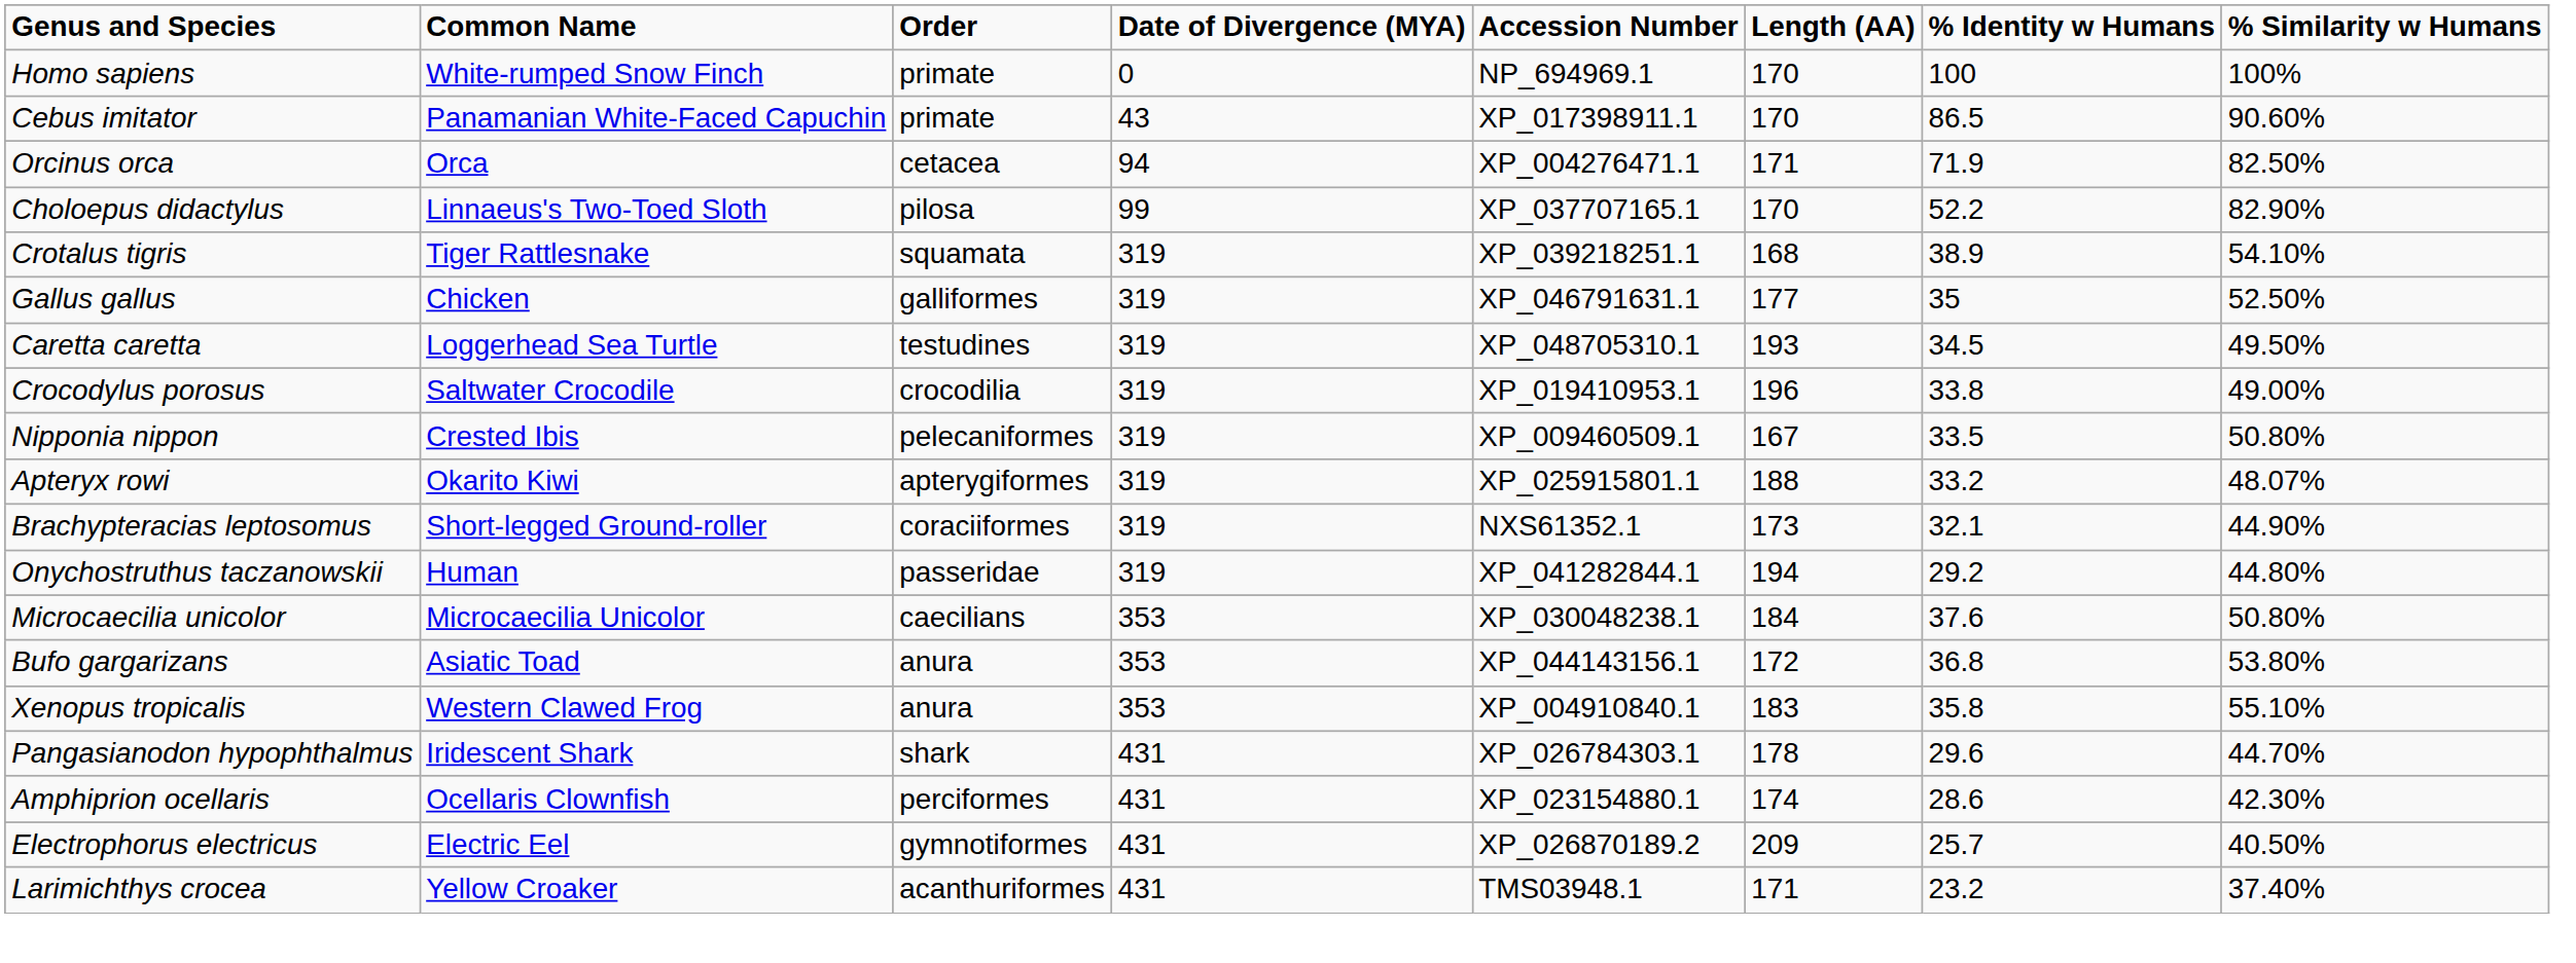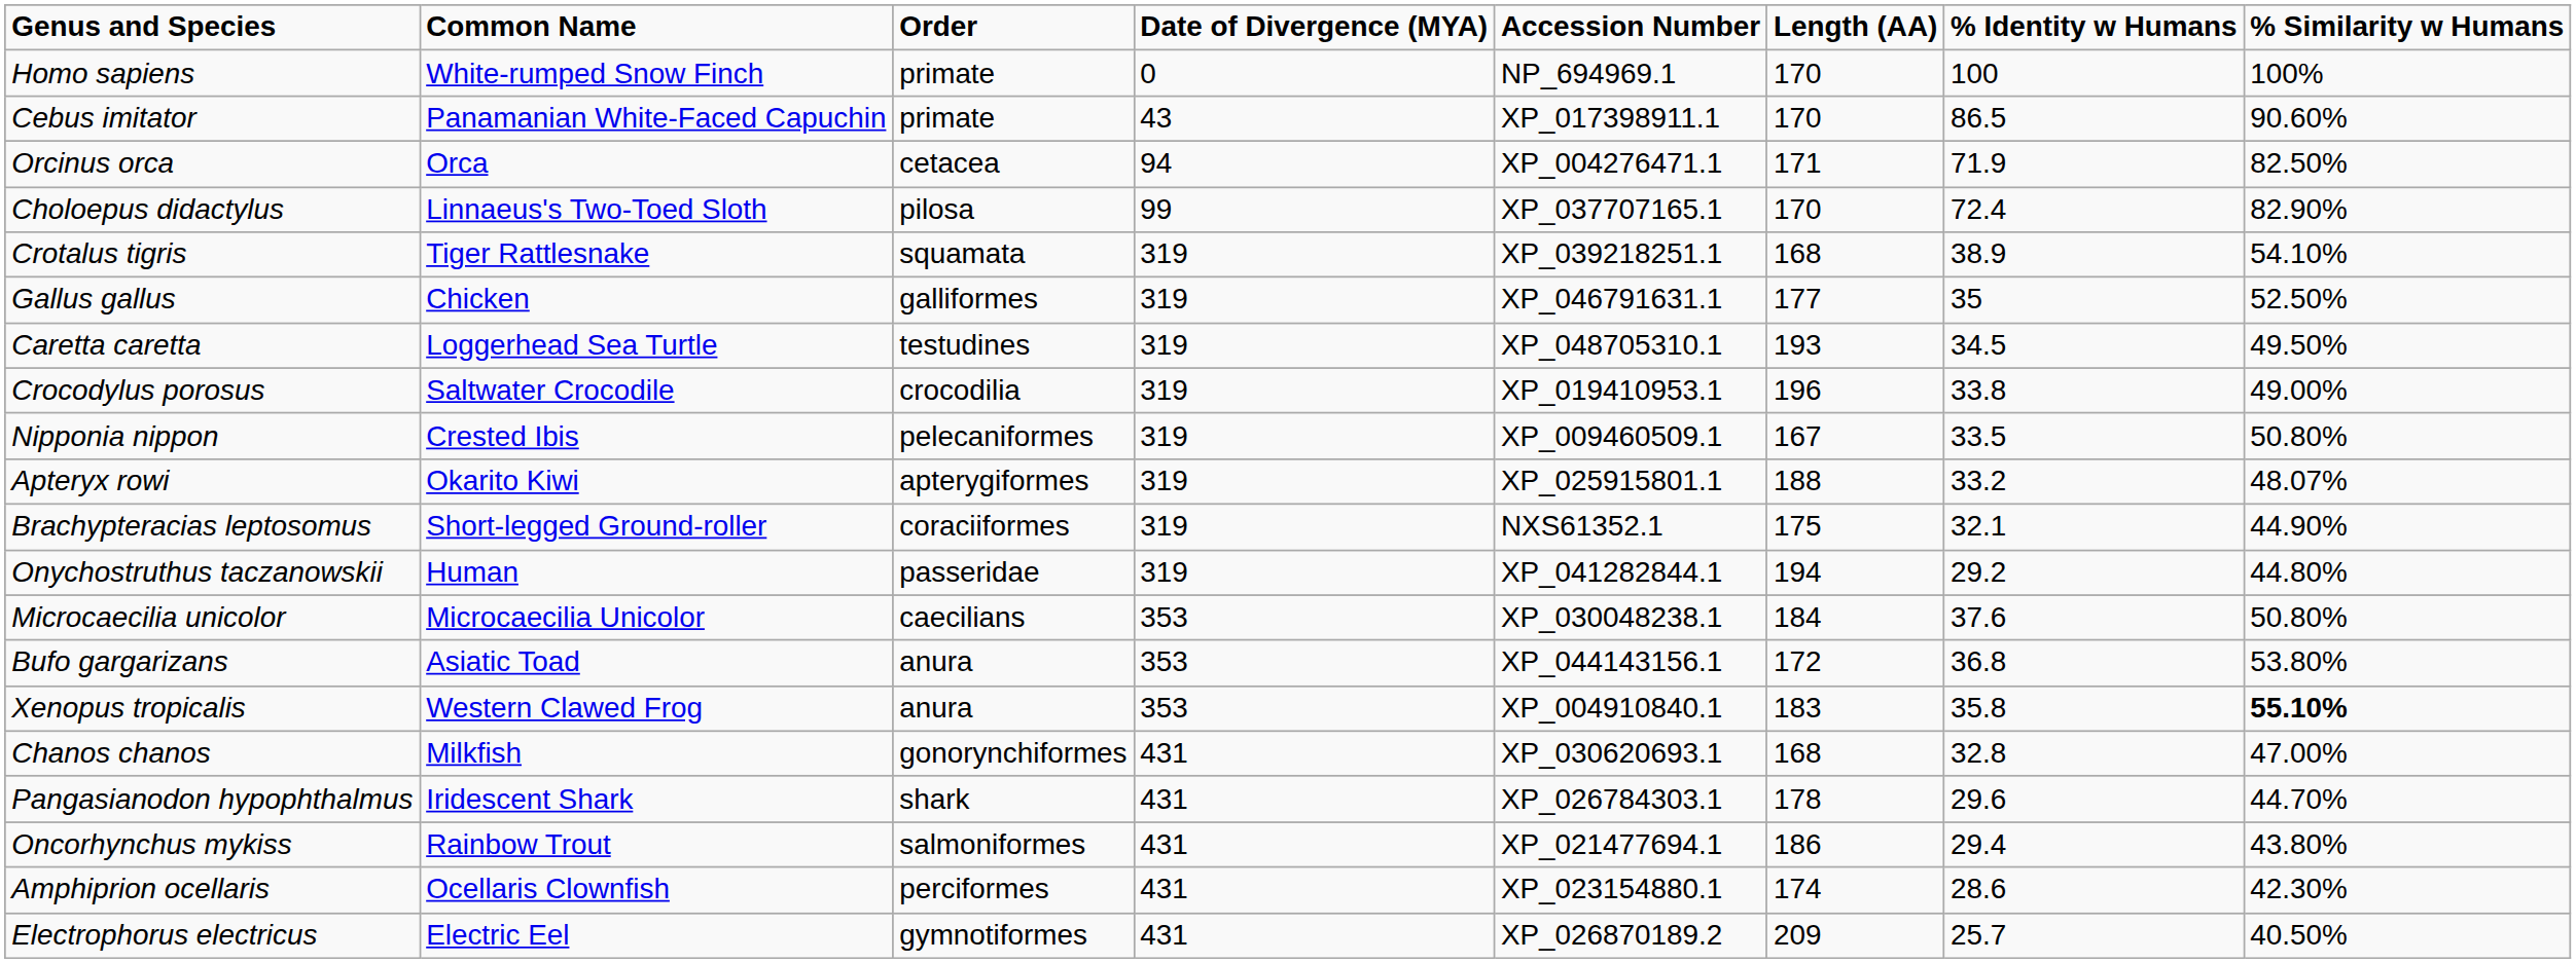 <table class="wikitable">
 <tr>
 <td><strong>Genus and Species</strong></td>
 <td><strong>Common Name</strong></td>
 <td><strong>Order</strong></td>
 <td><strong>Date of Divergence (MYA)</strong></td>
 <td><strong>Accession Number</strong></td>
 <td><strong>Length (AA)</strong></td>
 <td><strong>% Identity w Humans</strong></td>
 <td><strong>% Similarity w Humans</strong></td>
 </tr>
 <tr>
 <td><em>Homo sapiens</em></td>
 <td><a href='#'>White-rumped Snow Finch</a></td>
 <td>primate</td>
 <td>0</td>
 <td>NP_694969.1</td>
 <td>170</td>
 <td>100</td>
 <td>100%</td>
 </tr>
 <tr>
 <td><em>Cebus imitator</em></td>
 <td><a href='#'>Panamanian White-Faced Capuchin</a></td>
 <td>primate</td>
 <td>43</td>
 <td>XP_017398911.1</td>
 <td>170</td>
 <td>86.5</td>
 <td>90.60%</td>
 </tr>
 <tr>
 <td><em>Orcinus orca</em></td>
 <td><a href='#'>Orca</a></td>
 <td>cetacea</td>
 <td>94</td>
 <td>XP_004276471.1</td>
 <td>171</td>
 <td>71.9</td>
 <td>82.50%</td>
 </tr>
 <tr>
 <td><em>Choloepus didactylus</em></td>
 <td><a href='#'>Linnaeus's Two-Toed Sloth</a></td>
 <td>pilosa</td>
 <td>99</td>
 <td>XP_037707165.1</td>
 <td>170</td>
-<td>52.2</td>
+<td>72.4</td>
 <td>82.90%</td>
 </tr>
 <tr>
 <td><em>Crotalus tigris</em></td>
 <td><a href='#'>Tiger Rattlesnake</a></td>
 <td>squamata</td>
 <td>319</td>
 <td>XP_039218251.1</td>
 <td>168</td>
 <td>38.9</td>
 <td>54.10%</td>
 </tr>
 <tr>
 <td><em>Gallus gallus</em></td>
 <td><a href='#'>Chicken</a></td>
 <td>galliformes</td>
 <td>319</td>
 <td>XP_046791631.1</td>
 <td>177</td>
 <td>35</td>
 <td>52.50%</td>
 </tr>
 <tr>
 <td><em>Caretta caretta</em></td>
 <td><a href='#'>Loggerhead Sea Turtle</a></td>
 <td>testudines</td>
 <td>319</td>
 <td>XP_048705310.1</td>
 <td>193</td>
 <td>34.5</td>
 <td>49.50%</td>
 </tr>
 <tr>
 <td><em>Crocodylus porosus</em></td>
 <td><a href='#'>Saltwater Crocodile</a></td>
 <td>crocodilia</td>
 <td>319</td>
 <td>XP_019410953.1</td>
 <td>196</td>
 <td>33.8</td>
 <td>49.00%</td>
 </tr>
 <tr>
 <td><em>Nipponia nippon</em></td>
 <td><a href='#'>Crested Ibis</a></td>
 <td>pelecaniformes</td>
 <td>319</td>
 <td>XP_009460509.1</td>
 <td>167</td>
 <td>33.5</td>
 <td>50.80%</td>
 </tr>
 <tr>
 <td><em>Apteryx rowi</em></td>
 <td><a href='#'>Okarito Kiwi</a></td>
 <td>apterygiformes</td>
 <td>319</td>
 <td>XP_025915801.1</td>
 <td>188</td>
 <td>33.2</td>
 <td>48.07%</td>
 </tr>
 <tr>
 <td><em>Brachypteracias leptosomus</em></td>
 <td><a href='#'>Short-legged Ground-roller</a></td>
 <td>coraciiformes</td>
 <td>319</td>
 <td>NXS61352.1</td>
-<td>173</td>
+<td>175</td>
 <td>32.1</td>
 <td>44.90%</td>
 </tr>
 <tr>
 <td><em>Onychostruthus taczanowskii</em></td>
 <td><a href='#'>Human</a></td>
 <td>passeridae</td>
 <td>319</td>
 <td>XP_041282844.1</td>
 <td>194</td>
 <td>29.2</td>
 <td>44.80%</td>
 </tr>
 <tr>
 <td><em>Microcaecilia unicolor</em></td>
 <td><a href='#'>Microcaecilia Unicolor</a></td>
 <td>caecilians</td>
 <td>353</td>
 <td>XP_030048238.1</td>
 <td>184</td>
 <td>37.6</td>
 <td>50.80%</td>
 </tr>
 <tr>
 <td><em>Bufo gargarizans</em></td>
 <td><a href='#'>Asiatic Toad</a></td>
 <td>anura</td>
 <td>353</td>
 <td>XP_044143156.1</td>
 <td>172</td>
 <td>36.8</td>
 <td>53.80%</td>
 </tr>
 <tr>
 <td><em>Xenopus tropicalis</em></td>
 <td><a href='#'>Western Clawed Frog</a></td>
 <td>anura</td>
 <td>353</td>
 <td>XP_004910840.1</td>
 <td>183</td>
 <td>35.8</td>
-<td>55.10%</td>
+<td><strong>55.10%</strong></td>
+</tr>
+<tr>
+<td><em>Chanos chanos</em></td>
+<td><a href='#'>Milkfish</a></td>
+<td>gonorynchiformes</td>
+<td>431</td>
+<td>XP_030620693.1</td>
+<td>168</td>
+<td>32.8</td>
+<td>47.00%</td>
 </tr>
 <tr>
 <td><em>Pangasianodon hypophthalmus</em></td>
 <td><a href='#'>Iridescent Shark</a></td>
 <td>shark</td>
 <td>431</td>
 <td>XP_026784303.1</td>
 <td>178</td>
 <td>29.6</td>
 <td>44.70%</td>
+</tr>
+<tr>
+<td><em>Oncorhynchus mykiss</em></td>
+<td><a href='#'>Rainbow Trout</a></td>
+<td>salmoniformes</td>
+<td>431</td>
+<td>XP_021477694.1</td>
+<td>186</td>
+<td>29.4</td>
+<td>43.80%</td>
 </tr>
 <tr>
 <td><em>Amphiprion ocellaris</em></td>
 <td><a href='#'>Ocellaris Clownfish</a></td>
 <td>perciformes</td>
 <td>431</td>
 <td>XP_023154880.1</td>
 <td>174</td>
 <td>28.6</td>
 <td>42.30%</td>
 </tr>
 <tr>
 <td><em>Electrophorus electricus</em></td>
 <td><a href='#'>Electric Eel</a></td>
 <td>gymnotiformes</td>
 <td>431</td>
 <td>XP_026870189.2</td>
 <td>209</td>
 <td>25.7</td>
 <td>40.50%</td>
 </tr>
-<tr>
-<td><em>Larimichthys crocea</em></td>
-<td><a href='#'>Yellow Croaker</a></td>
-<td>acanthuriformes</td>
-<td>431</td>
-<td>TMS03948.1</td>
-<td>171</td>
-<td>23.2</td>
-<td>37.40%</td>
-</tr>
 </table>
